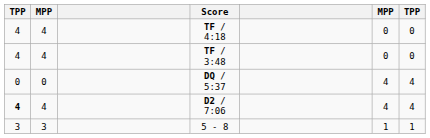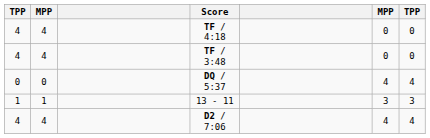 <table class="wikitable" style="text-align: center;" |>
 <tr>
 <th width="35">TPP</th>
 <th width="35">MPP</th>
 <th width="250"></th>
 <th width="75">Score</th>
 <th width="250"></th>
 <th width="35">MPP</th>
 <th width="35">TPP</th>
 </tr>
 <tr>
 <td>4</td>
 <td>4</td>
 <td style="text-align:left;"></td>
 <td><strong>TF</strong> / 4:18</td>
 <td style="text-align:left;"><strong></strong></td>
 <td>0</td>
 <td>0</td>
 </tr>
 <tr>
 <td>4</td>
 <td>4</td>
 <td style="text-align:left;"></td>
 <td><strong>TF</strong> / 3:48</td>
 <td style="text-align:left;"><strong></strong></td>
 <td>0</td>
 <td>0</td>
 </tr>
 <tr>
 <td>0</td>
 <td>0</td>
 <td style="text-align:left;"><strong></strong></td>
 <td><strong>DQ</strong> / 5:37</td>
 <td style="text-align:left;"></td>
 <td>4</td>
 <td>4</td>
 </tr>
 <tr>
-<td><strong>4</strong></td>
+<td>1</td>
+<td>1</td>
+<td style="text-align:left;"><strong></strong></td>
+<td>13 - 11</td>
+<td style="text-align:left;"></td>
+<td>3</td>
+<td>3</td>
+</tr>
+<tr>
+<td>4</td>
 <td>4</td>
 <td style="text-align:left;"></td>
 <td><strong>D2</strong> / 7:06</td>
 <td style="text-align:left;"></td>
 <td>4</td>
 <td>4</td>
 </tr>
-<tr>
-<td>3</td>
-<td>3</td>
-<td style="text-align:left;"></td>
-<td>5 - 8</td>
-<td style="text-align:left;"><strong></strong></td>
-<td>1</td>
-<td>1</td>
-</tr>
 </table>
